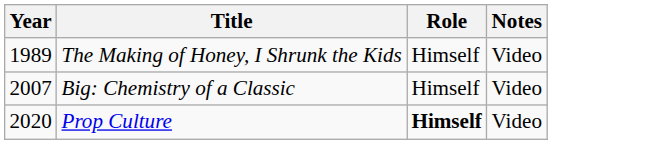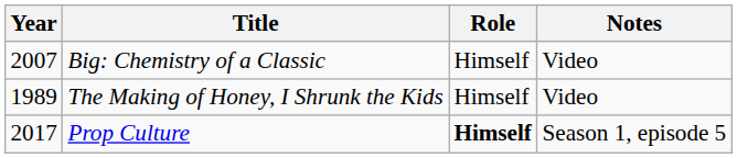 <table class="wikitable">
 <tr>
 <th>Year</th>
 <th>Title</th>
 <th>Role</th>
 <th>Notes</th>
 </tr>
 <tr>
+<td>2007</td>
+<td><em>Big: Chemistry of a Classic</em></td>
+<td>Himself</td>
+<td>Video</td>
+</tr>
+<tr>
 <td>1989</td>
 <td><em>The Making of Honey, I Shrunk the Kids</em></td>
 <td>Himself</td>
 <td>Video</td>
 </tr>
 <tr>
-<td>2007</td>
-<td><em>Big: Chemistry of a Classic</em></td>
-<td>Himself</td>
-<td>Video</td>
-</tr>
-<tr>
-<td>2020</td>
+<td>2017</td>
 <td><em><a href='#'>Prop Culture</a></em></td>
 <td><strong>Himself</strong></td>
-<td>Video</td>
+<td>Season 1, episode 5</td>
 </tr>
 </table>
